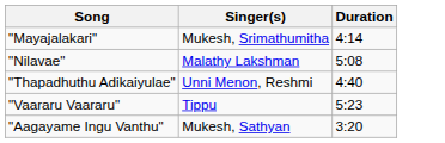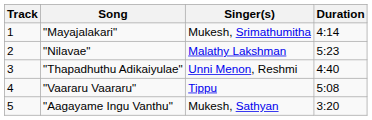 <table class="wikitable" style="font-size:95%;">
 <tr>
+<th>Track</th>
 <th>Song</th>
 <th>Singer(s)</th>
 <th>Duration</th>
 </tr>
 <tr>
+<td>1</td>
 <td>"Mayajalakari"</td>
 <td>Mukesh, <a href='#'>Srimathumitha</a></td>
 <td>4:14</td>
 </tr>
 <tr>
+<td>2</td>
 <td>"Nilavae"</td>
 <td><a href='#'>Malathy Lakshman</a></td>
-<td>5:08</td>
+<td>5:23</td>
 </tr>
 <tr>
+<td>3</td>
 <td>"Thapadhuthu Adikaiyulae"</td>
 <td><a href='#'>Unni Menon</a>, Reshmi</td>
 <td>4:40</td>
 </tr>
 <tr>
+<td>4</td>
 <td>"Vaararu Vaararu"</td>
 <td><a href='#'>Tippu</a></td>
-<td>5:23</td>
+<td>5:08</td>
 </tr>
 <tr>
+<td>5</td>
 <td>"Aagayame Ingu Vanthu"</td>
 <td>Mukesh, <a href='#'>Sathyan</a></td>
 <td>3:20</td>
 </tr>
 </table>
